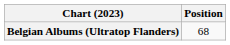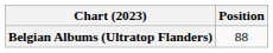 <table class="wikitable plainrowheaders" style="text-align:center">
 <tr>
 <th scope="col">Chart (2023)</th>
 <th scope="col">Position</th>
 </tr>
 <tr>
 <th scope="row">Belgian Albums (Ultratop Flanders)</th>
-<td>68</td>
+<td>88</td>
 </tr>
 </table>
